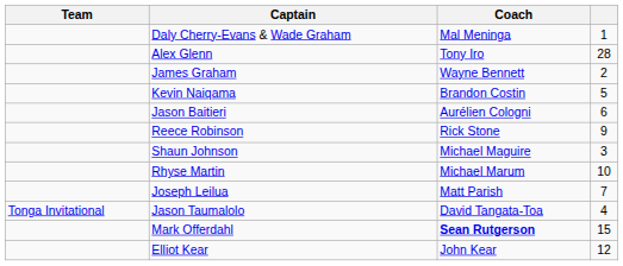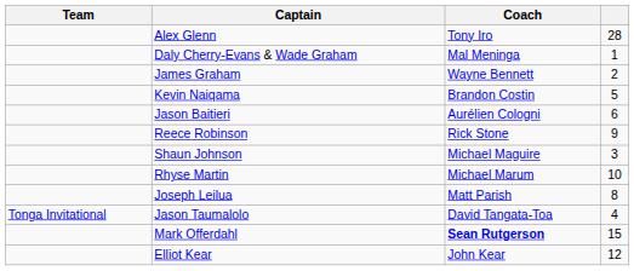 <table class="wikitable sortable plainrowheaders" style="width:50%;">
 <tr>
 <th scope="col">Team</th>
 <th scope="col">Captain</th>
 <th scope="col">Coach</th>
 <th scope="col"></th>
 </tr>
 <tr>
 <td></td>
+<td><a href='#'>Alex Glenn</a></td>
+<td> <a href='#'>Tony Iro</a></td>
+<td style="text-align:center;">28</td>
+</tr>
+<tr>
+<td></td>
 <td><a href='#'>Daly Cherry-Evans</a> & <a href='#'>Wade Graham</a></td>
 <td> <a href='#'>Mal Meninga</a></td>
 <td style="text-align:center;">1</td>
-</tr>
-<tr>
-<td></td>
-<td><a href='#'>Alex Glenn</a></td>
-<td> <a href='#'>Tony Iro</a></td>
-<td style="text-align:center;">28</td>
 </tr>
 <tr>
 <td></td>
 <td><a href='#'>James Graham</a></td>
 <td> <a href='#'>Wayne Bennett</a></td>
 <td style="text-align:center;">2</td>
 </tr>
 <tr>
 <td></td>
 <td><a href='#'>Kevin Naiqama</a></td>
 <td> <a href='#'>Brandon Costin</a></td>
 <td style="text-align:center;">5</td>
 </tr>
 <tr>
 <td></td>
 <td><a href='#'>Jason Baitieri</a></td>
 <td> <a href='#'>Aurélien Cologni</a></td>
 <td style="text-align:center;">6</td>
 </tr>
 <tr>
 <td></td>
 <td><a href='#'>Reece Robinson</a></td>
 <td> <a href='#'>Rick Stone</a></td>
 <td style="text-align:center;">9</td>
 </tr>
 <tr>
 <td></td>
 <td><a href='#'>Shaun Johnson</a></td>
 <td> <a href='#'>Michael Maguire</a></td>
 <td style="text-align:center;">3</td>
 </tr>
 <tr>
 <td></td>
 <td><a href='#'>Rhyse Martin</a></td>
 <td> <a href='#'>Michael Marum</a></td>
 <td style="text-align:center;">10</td>
 </tr>
 <tr>
 <td></td>
 <td><a href='#'>Joseph Leilua</a></td>
 <td> <a href='#'>Matt Parish</a></td>
-<td style="text-align:center;">7</td>
+<td style="text-align:center;">8</td>
 </tr>
 <tr>
 <td> <a href='#'>Tonga Invitational</a></td>
 <td><a href='#'>Jason Taumalolo</a></td>
 <td> <a href='#'>David Tangata-Toa</a></td>
 <td style="text-align:center;">4</td>
 </tr>
 <tr>
 <td></td>
 <td><a href='#'>Mark Offerdahl</a></td>
 <td><strong> <a href='#'>Sean Rutgerson</a></strong></td>
 <td style="text-align:center;">15</td>
 </tr>
 <tr>
 <td></td>
 <td><a href='#'>Elliot Kear</a></td>
 <td> <a href='#'>John Kear</a></td>
 <td style="text-align:center;">12</td>
 </tr>
 </table>
